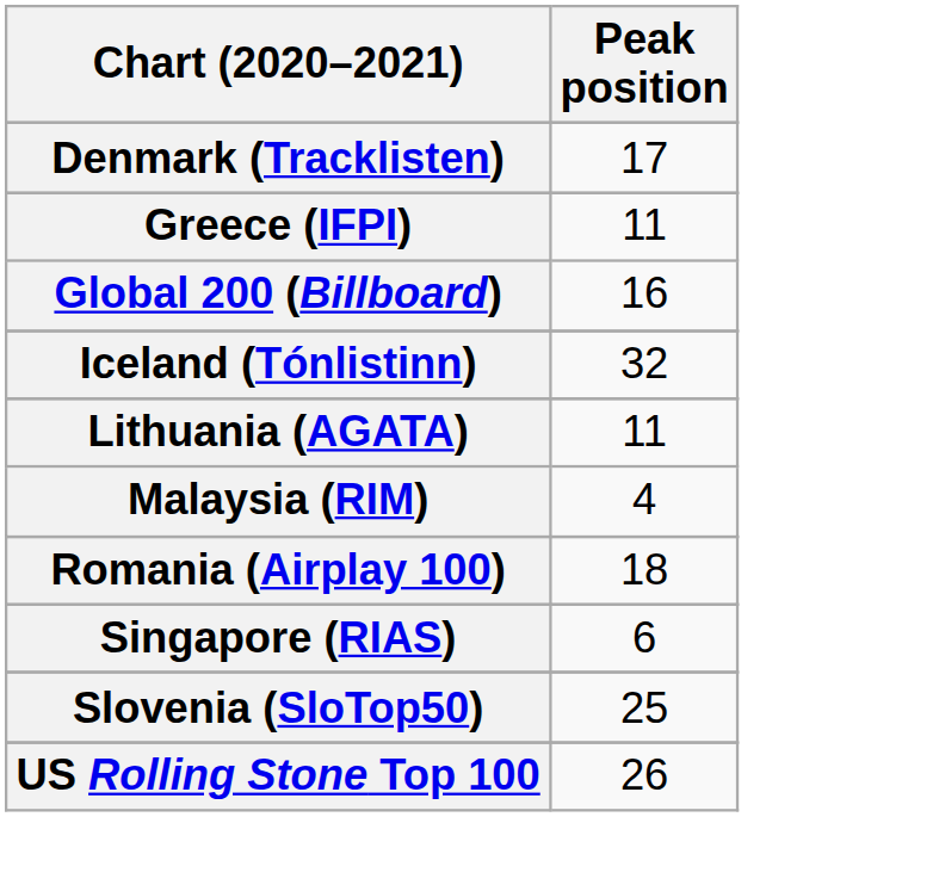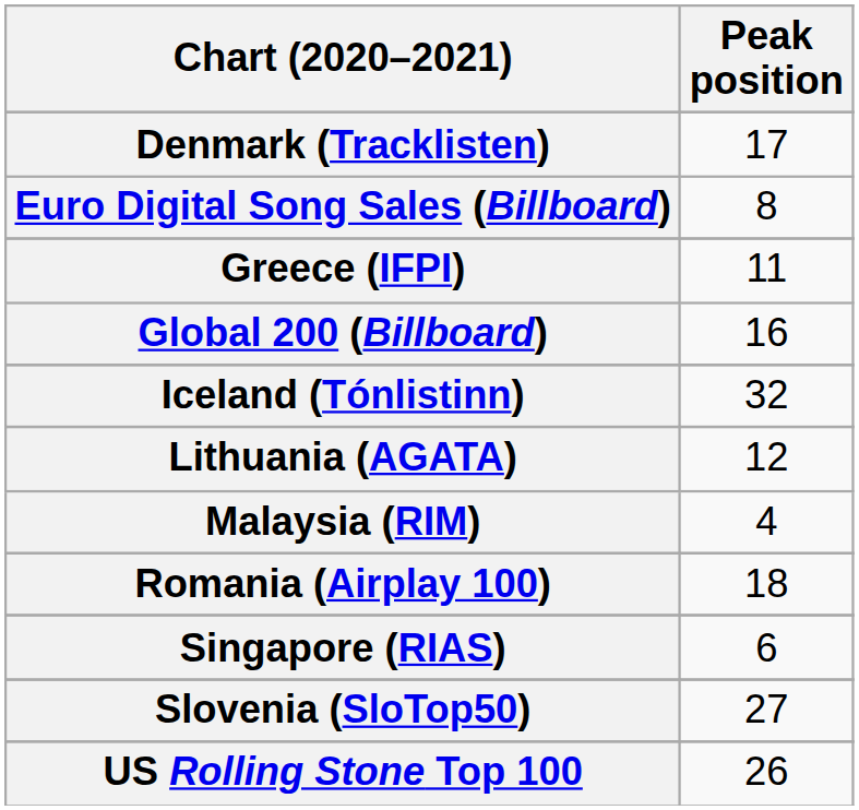 <table class="wikitable sortable plainrowheaders" style="text-align:center">
 <tr>
 <th scope="col">Chart (2020–2021)</th>
 <th scope="col">Peak<br>position</th>
 </tr>
 <tr>
 </tr>
 <tr>
 </tr>
 <tr>
 </tr>
 <tr>
 </tr>
 <tr>
 </tr>
 <tr>
 </tr>
 <tr>
 </tr>
 <tr>
 </tr>
 <tr>
 </tr>
 <tr>
 </tr>
 <tr>
 <th scope="row">Denmark (<a href='#'>Tracklisten</a>)</th>
 <td>17</td>
 </tr>
 <tr>
+<th scope="row"><a href='#'>Euro Digital Song Sales</a> (<em><a href='#'>Billboard</a></em>)</th>
+<td>8</td>
+</tr>
+<tr>
 </tr>
 <tr>
 </tr>
 <tr>
 </tr>
 <tr>
 <th scope="row">Greece (<a href='#'>IFPI</a>)</th>
 <td>11</td>
 </tr>
 <tr>
 <th scope="row"><a href='#'>Global 200</a> (<em><a href='#'>Billboard</a></em>)</th>
 <td>16</td>
 </tr>
 <tr>
 </tr>
 <tr>
 </tr>
 <tr>
 </tr>
 <tr>
 <th scope="row">Iceland (<a href='#'>Tónlistinn</a>)</th>
 <td>32</td>
 </tr>
 <tr>
 </tr>
 <tr>
 <th scope="row">Lithuania (<a href='#'>AGATA</a>)</th>
-<td>11</td>
+<td>12</td>
 </tr>
 <tr>
 <th scope="row">Malaysia (<a href='#'>RIM</a>)</th>
 <td>4</td>
 </tr>
 <tr>
 </tr>
 <tr>
 </tr>
 <tr>
 </tr>
 <tr>
 </tr>
 <tr>
 </tr>
 <tr>
 </tr>
 <tr>
 <th scope="row">Romania (<a href='#'>Airplay 100</a>)</th>
 <td>18</td>
 </tr>
 <tr>
 </tr>
 <tr>
 <th scope="row">Singapore (<a href='#'>RIAS</a>)</th>
 <td>6</td>
 </tr>
 <tr>
 </tr>
 <tr>
 </tr>
 <tr>
 <th scope="row">Slovenia (<a href='#'>SloTop50</a>)</th>
-<td>25</td>
+<td>27</td>
 </tr>
 <tr>
 </tr>
 <tr>
 </tr>
 <tr>
 </tr>
 <tr>
 </tr>
 <tr>
 </tr>
 <tr>
 </tr>
 <tr>
 </tr>
 <tr>
 </tr>
 <tr>
 <th scope="row">US <a href='#'><em>Rolling Stone</em> Top 100</a></th>
 <td>26</td>
 </tr>
 </table>
